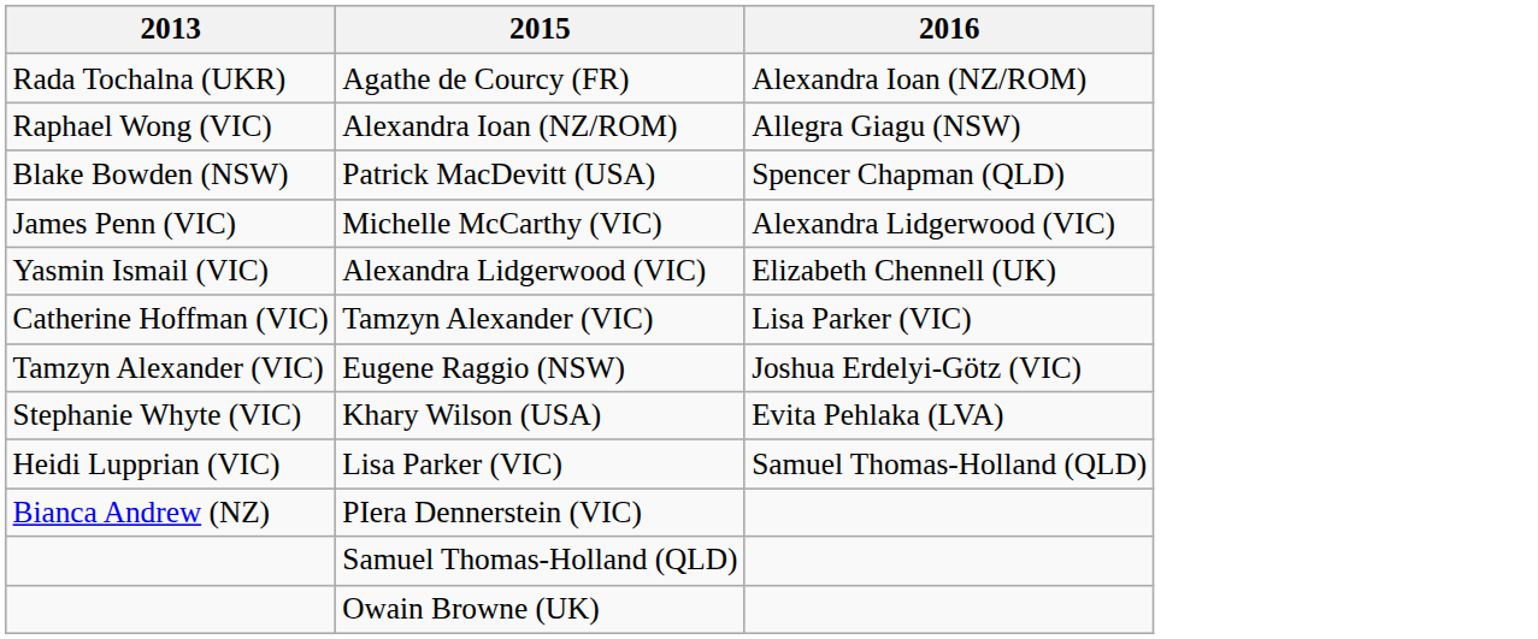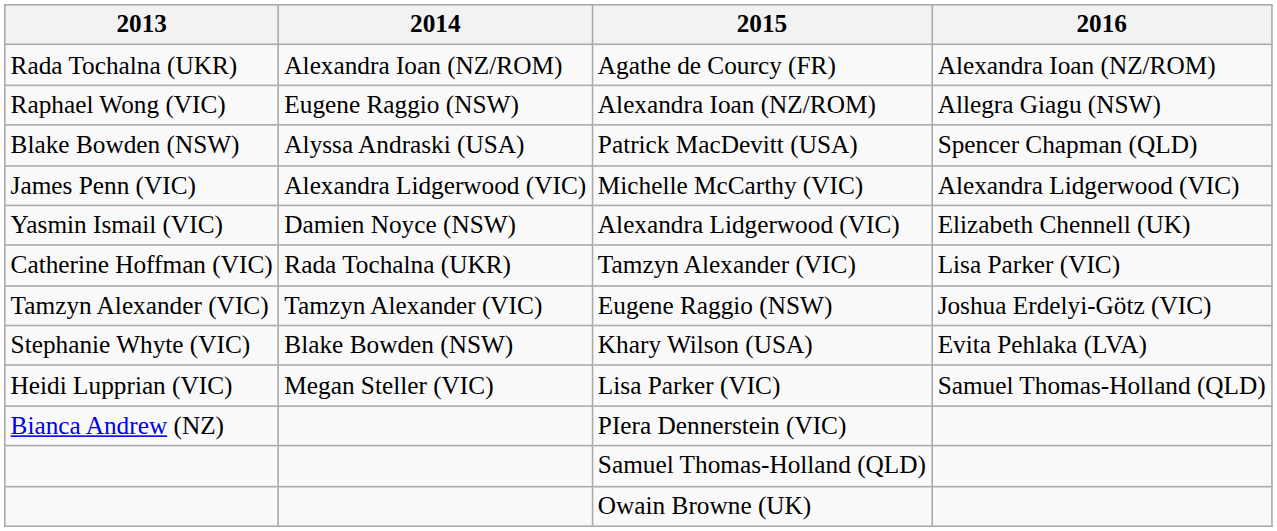 <table class="wikitable mw-collapsible mw-collapsed">
 <tr>
 <th>2013</th>
+<th>2014</th>
 <th>2015</th>
 <th>2016</th>
 </tr>
 <tr>
 <td>Rada Tochalna (UKR)</td>
+<td>Alexandra Ioan (NZ/ROM)</td>
 <td>Agathe de Courcy (FR)</td>
 <td>Alexandra Ioan (NZ/ROM)</td>
 </tr>
 <tr>
 <td>Raphael Wong (VIC)</td>
+<td>Eugene Raggio (NSW)</td>
 <td>Alexandra Ioan (NZ/ROM)</td>
 <td>Allegra Giagu (NSW)</td>
 </tr>
 <tr>
 <td>Blake Bowden (NSW)</td>
+<td>Alyssa Andraski (USA)</td>
 <td>Patrick MacDevitt (USA)</td>
 <td>Spencer Chapman (QLD)</td>
 </tr>
 <tr>
 <td>James Penn (VIC)</td>
+<td>Alexandra Lidgerwood (VIC)</td>
 <td>Michelle McCarthy (VIC)</td>
 <td>Alexandra Lidgerwood (VIC)</td>
 </tr>
 <tr>
 <td>Yasmin Ismail (VIC)</td>
+<td>Damien Noyce (NSW)</td>
 <td>Alexandra Lidgerwood (VIC)</td>
 <td>Elizabeth Chennell (UK)</td>
 </tr>
 <tr>
 <td>Catherine Hoffman (VIC)</td>
+<td>Rada Tochalna (UKR)</td>
 <td>Tamzyn Alexander (VIC)</td>
 <td>Lisa Parker (VIC)</td>
 </tr>
 <tr>
+<td>Tamzyn Alexander (VIC)</td>
 <td>Tamzyn Alexander (VIC)</td>
 <td>Eugene Raggio (NSW)</td>
 <td>Joshua Erdelyi-Götz (VIC)</td>
 </tr>
 <tr>
 <td>Stephanie Whyte (VIC)</td>
+<td>Blake Bowden (NSW)</td>
 <td>Khary Wilson (USA)</td>
 <td>Evita Pehlaka (LVA)</td>
 </tr>
 <tr>
 <td>Heidi Lupprian (VIC)</td>
+<td>Megan Steller (VIC)</td>
 <td>Lisa Parker (VIC)</td>
 <td>Samuel Thomas-Holland (QLD)</td>
 </tr>
 <tr>
 <td><a href='#'>Bianca Andrew</a> (NZ)</td>
+<td></td>
 <td>PIera Dennerstein (VIC)</td>
 <td></td>
 </tr>
 <tr>
+<td></td>
 <td></td>
 <td>Samuel Thomas-Holland (QLD)</td>
 <td></td>
 </tr>
 <tr>
 <td></td>
+<td></td>
 <td>Owain Browne (UK)</td>
 <td></td>
 </tr>
 </table>
